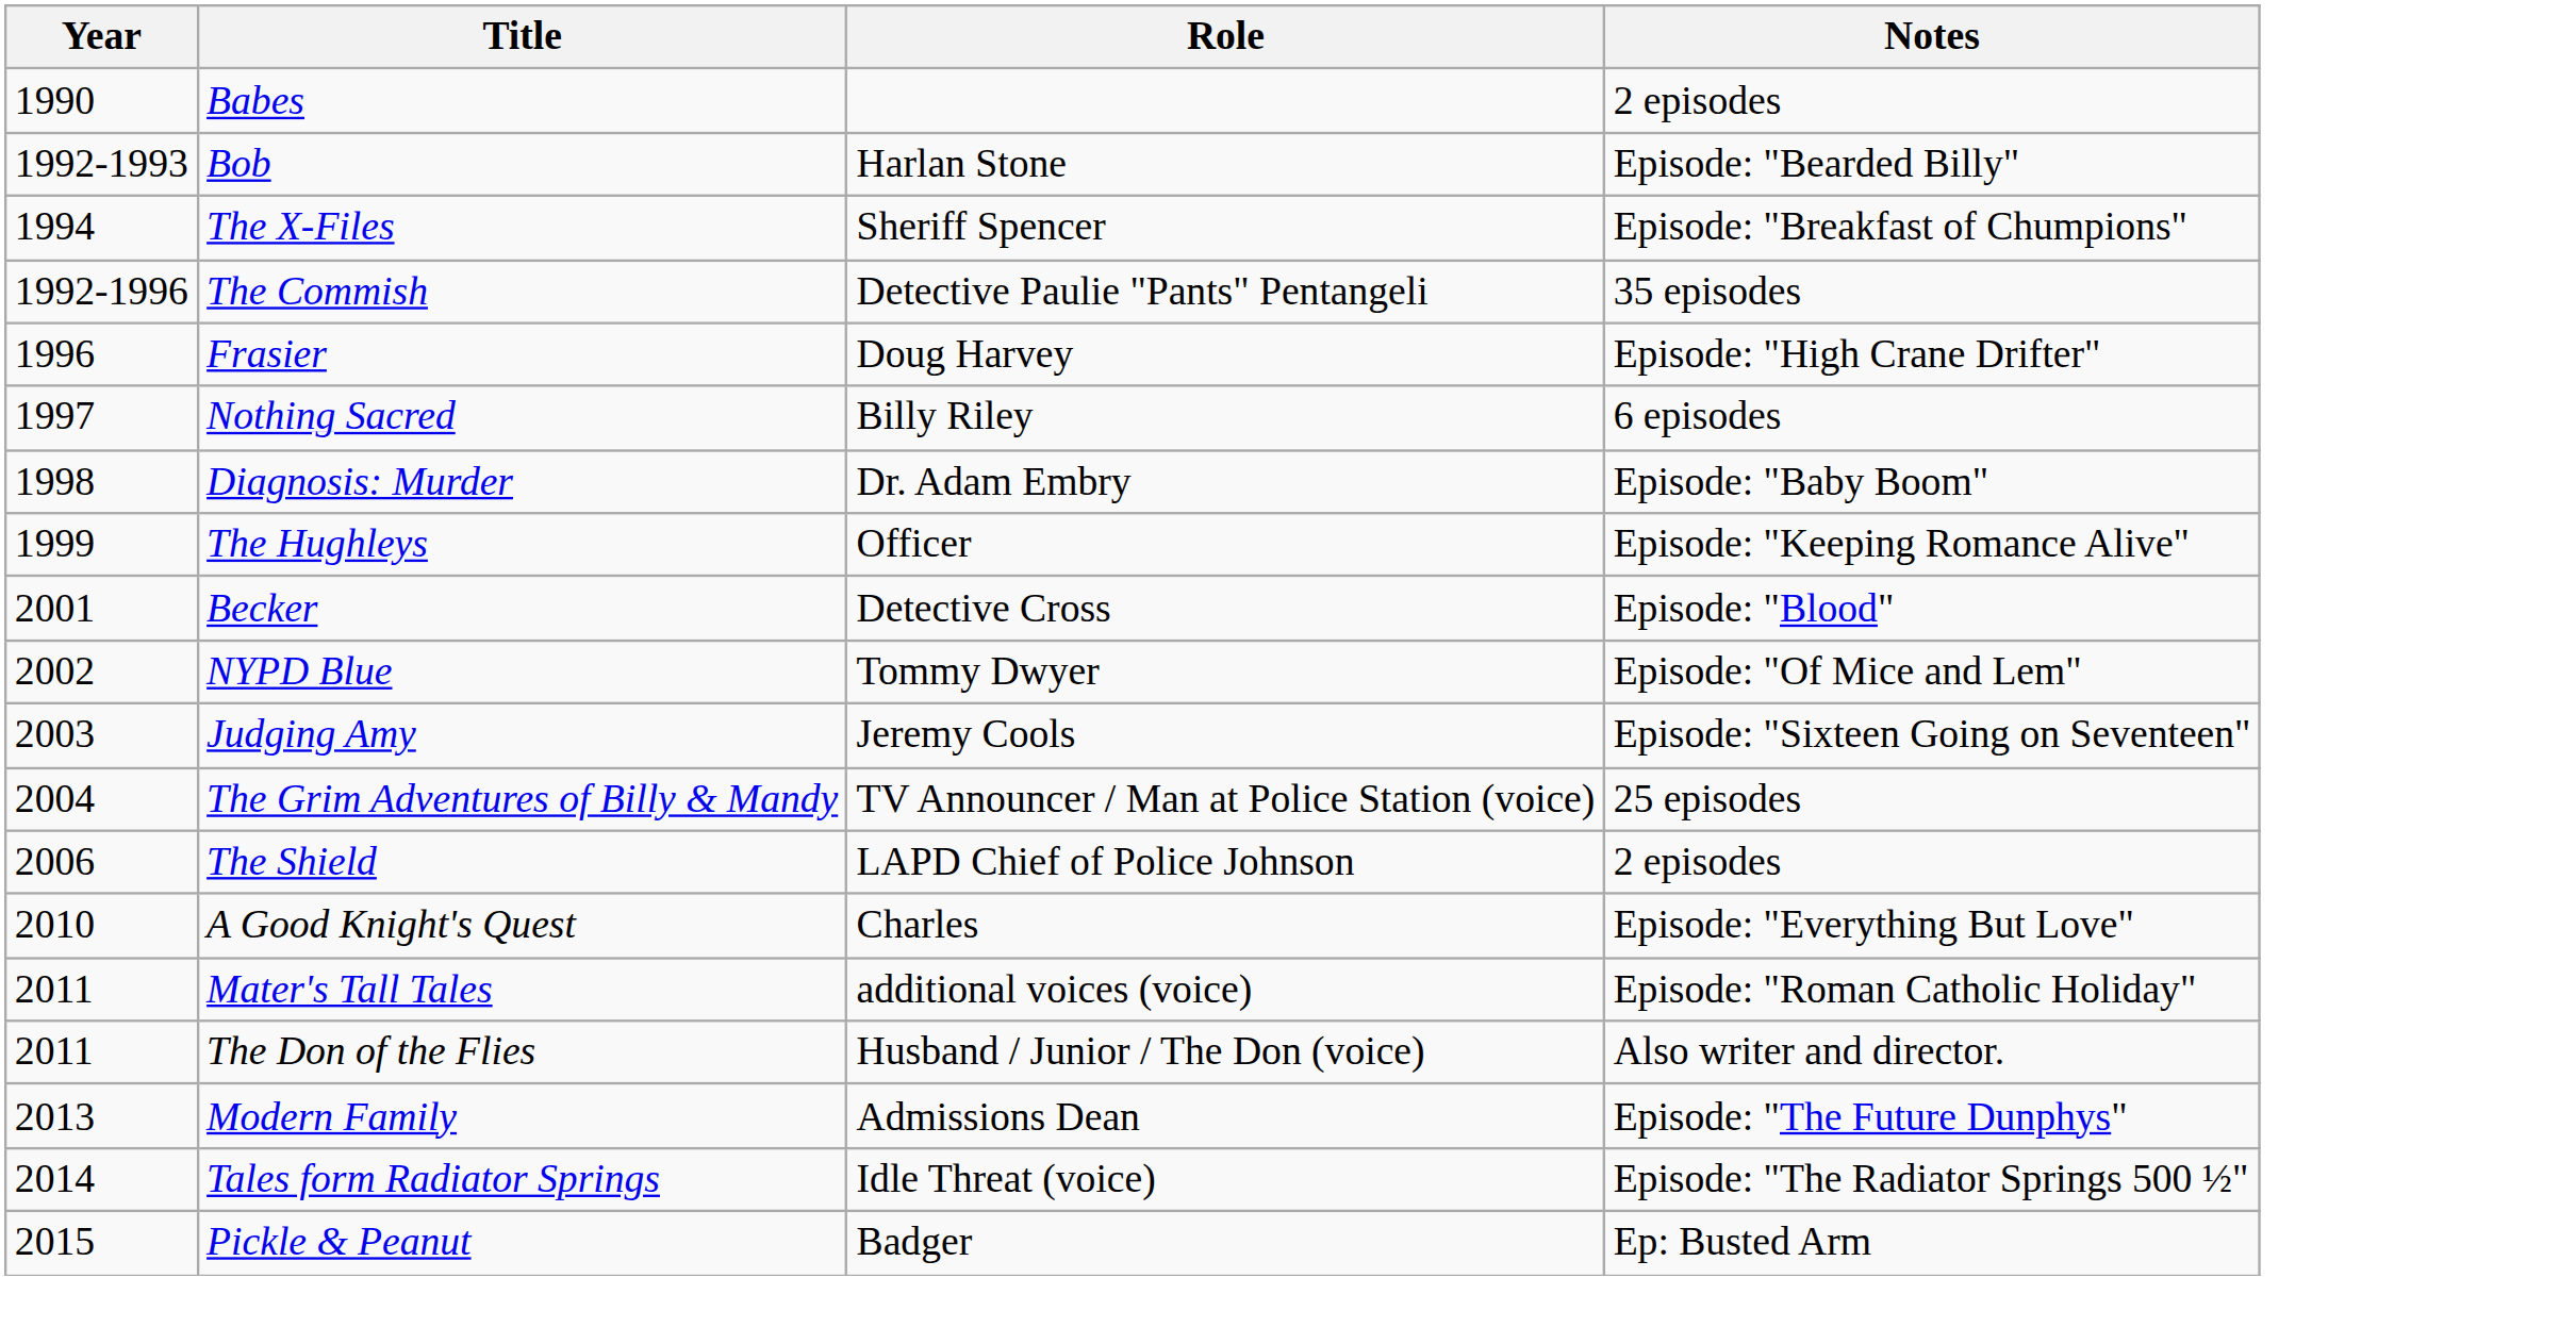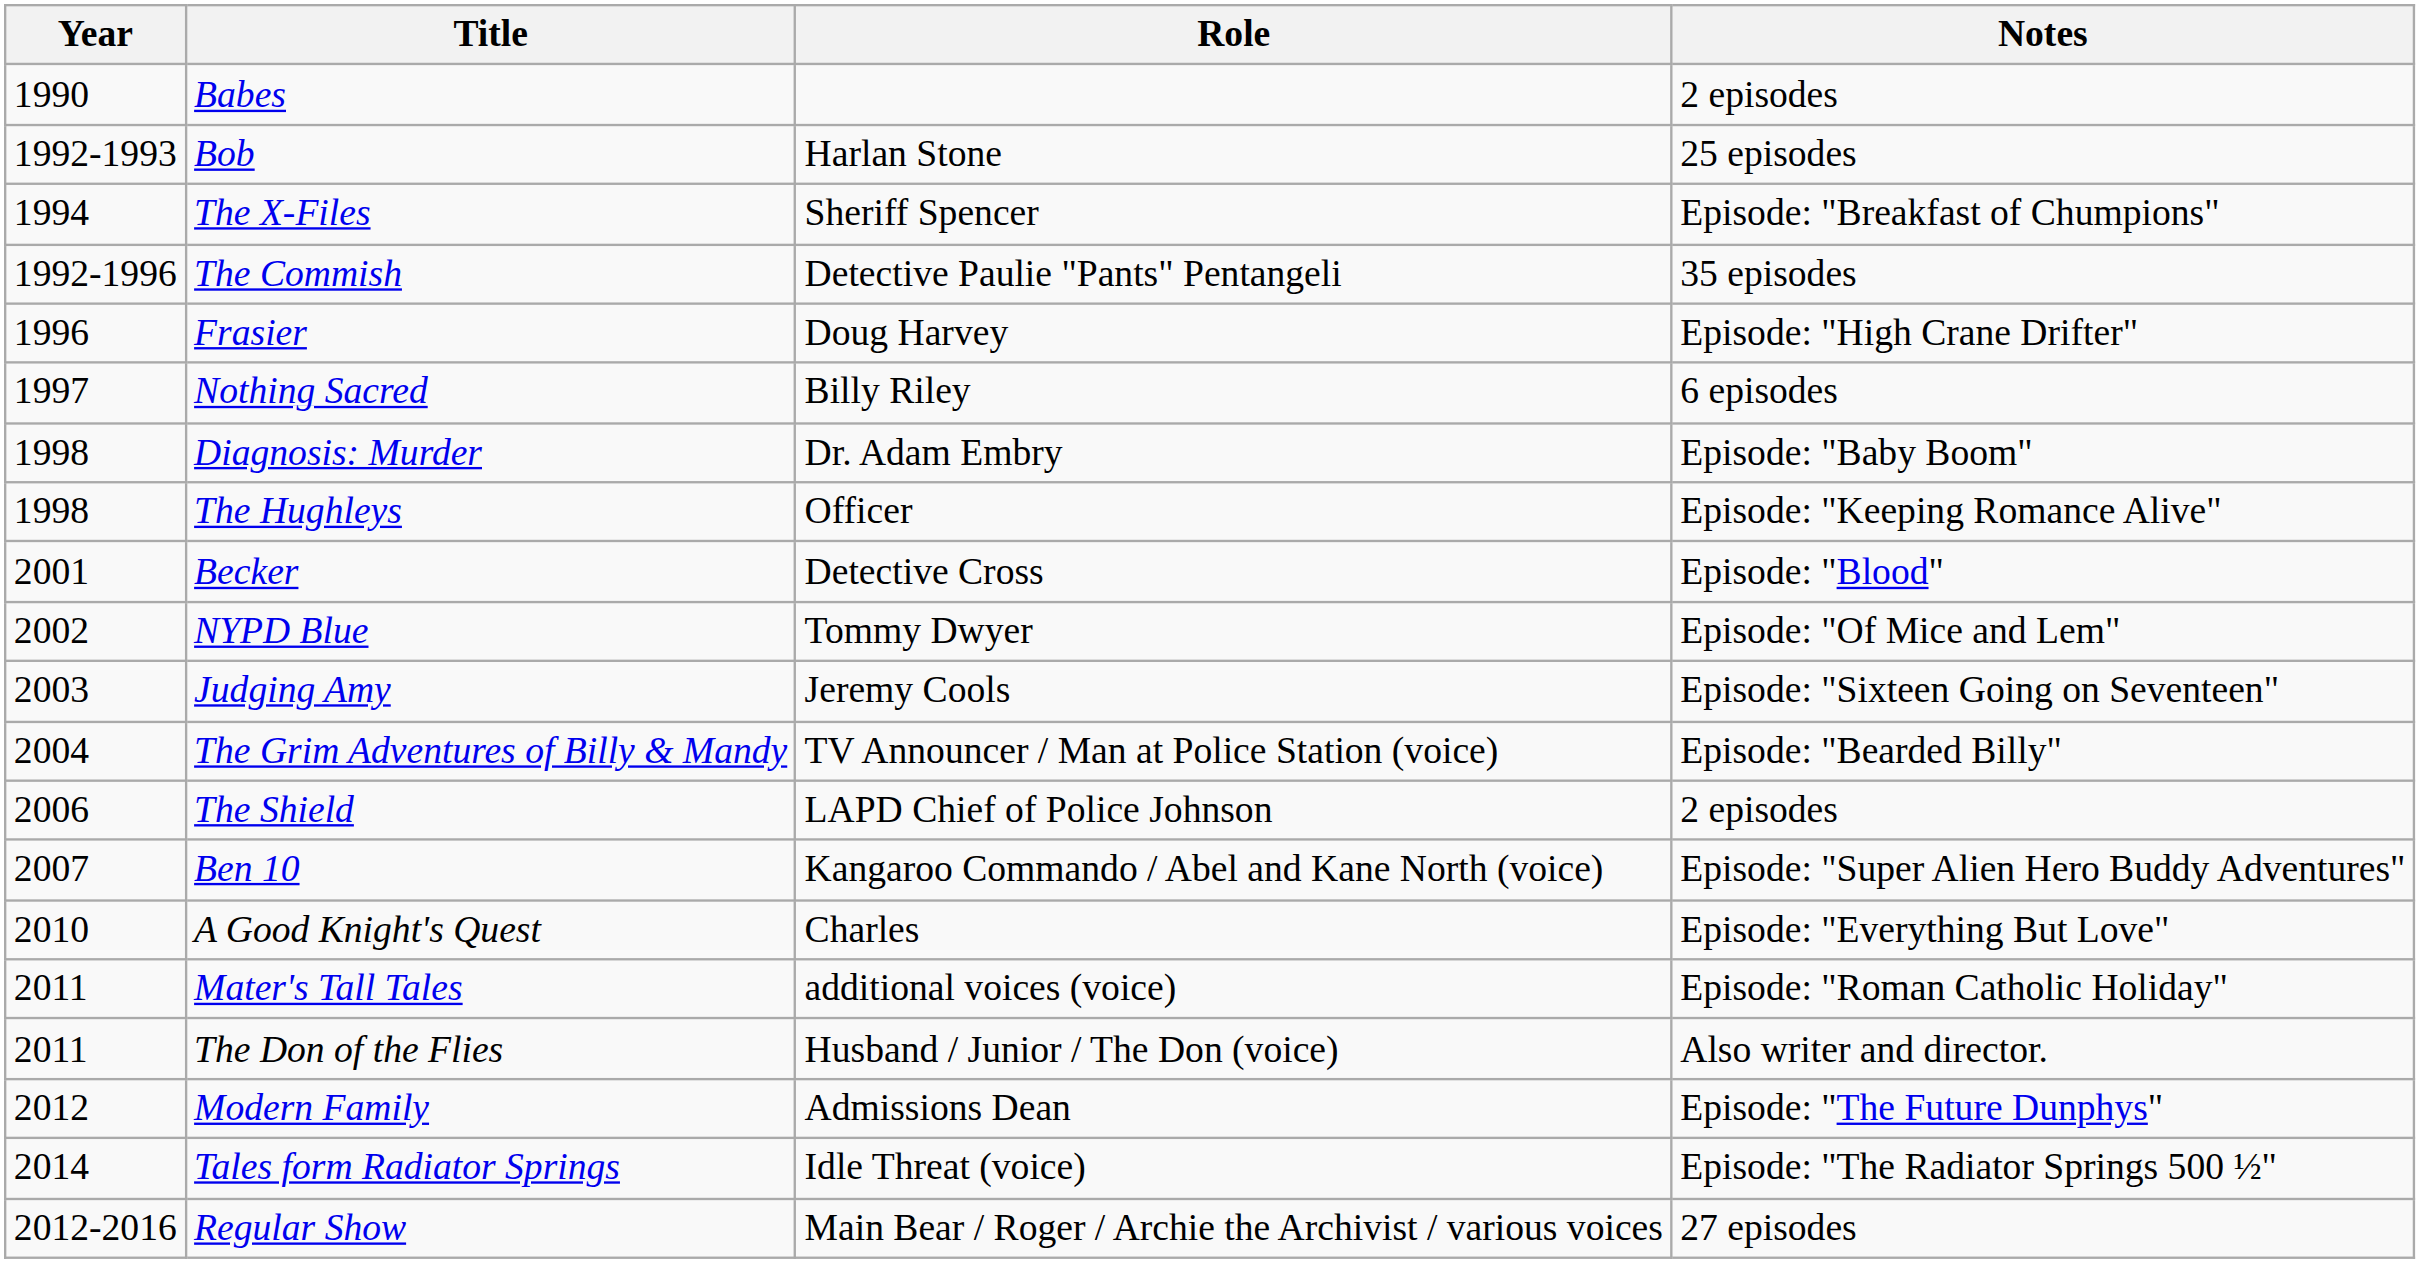 <table class="wikitable sortable">
 <tr>
 <th>Year</th>
 <th>Title</th>
 <th>Role</th>
 <th>Notes</th>
 </tr>
 <tr>
 <td>1990</td>
 <td><em><a href='#'>Babes</a></em></td>
 <td></td>
 <td>2 episodes</td>
 </tr>
 <tr>
 <td>1992-1993</td>
 <td><em><a href='#'>Bob</a></em></td>
 <td>Harlan Stone</td>
-<td>Episode: "Bearded Billy"</td>
+<td>25 episodes</td>
 </tr>
 <tr>
 <td>1994</td>
 <td><em><a href='#'>The X-Files</a></em></td>
 <td>Sheriff Spencer</td>
 <td>Episode: "Breakfast of Chumpions"</td>
 </tr>
 <tr>
 <td>1992-1996</td>
 <td><em><a href='#'>The Commish</a></em></td>
 <td>Detective Paulie "Pants" Pentangeli</td>
 <td>35 episodes</td>
 </tr>
 <tr>
 <td>1996</td>
 <td><em><a href='#'>Frasier</a></em></td>
 <td>Doug Harvey</td>
 <td>Episode: "High Crane Drifter"</td>
 </tr>
 <tr>
 <td>1997</td>
 <td><em><a href='#'>Nothing Sacred</a></em></td>
 <td>Billy Riley</td>
 <td>6 episodes</td>
 </tr>
 <tr>
 <td>1998</td>
 <td><em><a href='#'>Diagnosis: Murder</a></em></td>
 <td>Dr. Adam Embry</td>
 <td>Episode: "Baby Boom"</td>
 </tr>
 <tr>
-<td>1999</td>
+<td>1998</td>
 <td><em><a href='#'>The Hughleys</a></em></td>
 <td>Officer</td>
 <td>Episode: "Keeping Romance Alive"</td>
 </tr>
 <tr>
 <td>2001</td>
 <td><em><a href='#'>Becker</a></em></td>
 <td>Detective Cross</td>
 <td>Episode: "<a href='#'>Blood</a>"</td>
 </tr>
 <tr>
 <td>2002</td>
 <td><em><a href='#'>NYPD Blue</a></em></td>
 <td>Tommy Dwyer</td>
 <td>Episode: "Of Mice and Lem"</td>
 </tr>
 <tr>
 <td>2003</td>
 <td><em><a href='#'>Judging Amy</a></em></td>
 <td>Jeremy Cools</td>
 <td>Episode: "Sixteen Going on Seventeen"</td>
 </tr>
 <tr>
 <td>2004</td>
 <td><em><a href='#'>The Grim Adventures of Billy & Mandy</a></em></td>
 <td>TV Announcer / Man at Police Station (voice)</td>
-<td>25 episodes</td>
+<td>Episode: "Bearded Billy"</td>
 </tr>
 <tr>
 <td>2006</td>
 <td><em><a href='#'>The Shield</a></em></td>
 <td>LAPD Chief of Police Johnson</td>
 <td>2 episodes</td>
+</tr>
+<tr>
+<td>2007</td>
+<td><em><a href='#'>Ben 10</a></em></td>
+<td>Kangaroo Commando / Abel and Kane North (voice)</td>
+<td>Episode: "Super Alien Hero Buddy Adventures"</td>
 </tr>
 <tr>
 <td>2010</td>
 <td><em>A Good Knight's Quest</em></td>
 <td>Charles</td>
 <td>Episode: "Everything But Love"</td>
 </tr>
 <tr>
 <td>2011</td>
 <td><em><a href='#'>Mater's Tall Tales</a></em></td>
 <td>additional voices (voice)</td>
 <td>Episode: "Roman Catholic Holiday"</td>
 </tr>
 <tr>
 <td>2011</td>
 <td><em>The Don of the Flies</em></td>
 <td>Husband / Junior / The Don (voice)</td>
 <td>Also writer and director.</td>
 </tr>
 <tr>
-<td>2013</td>
+<td>2012</td>
 <td><em><a href='#'>Modern Family</a></em></td>
 <td>Admissions Dean</td>
 <td>Episode: "<a href='#'>The Future Dunphys</a>"</td>
 </tr>
 <tr>
 <td>2014</td>
 <td><em><a href='#'>Tales form Radiator Springs</a></em></td>
 <td>Idle Threat (voice)</td>
 <td>Episode: "The Radiator Springs 500 ½"</td>
 </tr>
 <tr>
-<td>2015</td>
-<td><em><a href='#'>Pickle & Peanut</a></em></td>
-<td>Badger</td>
-<td>Ep: Busted Arm</td>
+<td>2012-2016</td>
+<td><em><a href='#'>Regular Show</a></em></td>
+<td>Main Bear / Roger / Archie the Archivist / various voices</td>
+<td>27 episodes</td>
 </tr>
 </table>
